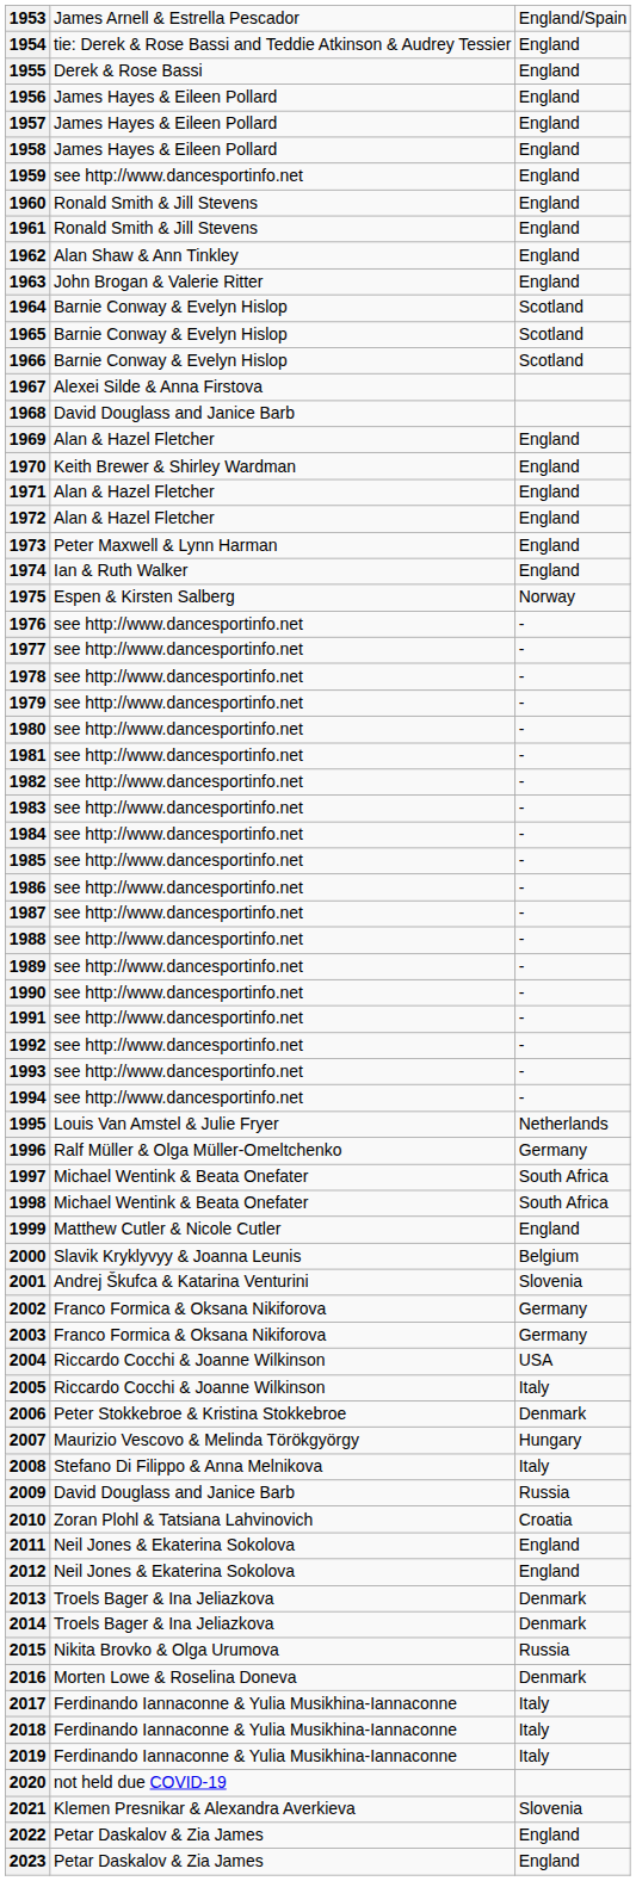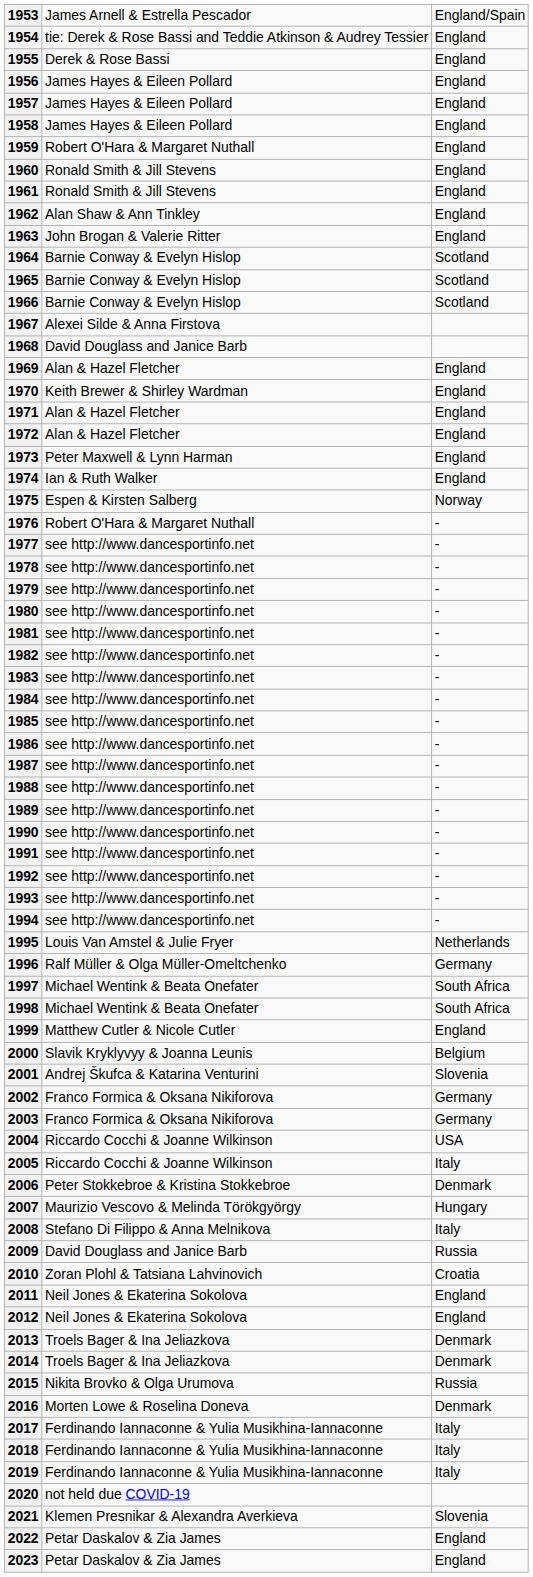 <table class="wikitable">
 <tr>
 <th>1953</th>
 <td>James Arnell & Estrella Pescador</td>
 <td>England/Spain</td>
 </tr>
 <tr>
 <th>1954</th>
 <td>tie: Derek & Rose Bassi and Teddie Atkinson & Audrey Tessier</td>
 <td>England</td>
 </tr>
 <tr>
 <th>1955</th>
 <td>Derek & Rose Bassi</td>
 <td>England</td>
 </tr>
 <tr>
 <th>1956</th>
 <td>James Hayes & Eileen Pollard</td>
 <td>England</td>
 </tr>
 <tr>
 <th>1957</th>
 <td>James Hayes & Eileen Pollard</td>
 <td>England</td>
 </tr>
 <tr>
 <th>1958</th>
 <td>James Hayes & Eileen Pollard</td>
 <td>England</td>
 </tr>
 <tr>
 <th>1959</th>
-<td>see http://www.dancesportinfo.net</td>
+<td>Robert O'Hara & Margaret Nuthall</td>
 <td>England</td>
 </tr>
 <tr>
 <th>1960</th>
 <td>Ronald Smith & Jill Stevens</td>
 <td>England</td>
 </tr>
 <tr>
 <th>1961</th>
 <td>Ronald Smith & Jill Stevens</td>
 <td>England</td>
 </tr>
 <tr>
 <th>1962</th>
 <td>Alan Shaw & Ann Tinkley</td>
 <td>England</td>
 </tr>
 <tr>
 <th>1963</th>
 <td>John Brogan & Valerie Ritter</td>
 <td>England</td>
 </tr>
 <tr>
 <th>1964</th>
 <td>Barnie Conway & Evelyn Hislop</td>
 <td>Scotland</td>
 </tr>
 <tr>
 <th>1965</th>
 <td>Barnie Conway & Evelyn Hislop</td>
 <td>Scotland</td>
 </tr>
 <tr>
 <th>1966</th>
 <td>Barnie Conway & Evelyn Hislop</td>
 <td>Scotland</td>
 </tr>
 <tr>
 <th>1967</th>
 <td>Alexei Silde & Anna Firstova</td>
 <td></td>
 </tr>
 <tr>
 <th>1968</th>
 <td>David Douglass and Janice Barb</td>
 <td></td>
 </tr>
 <tr>
 <th>1969</th>
 <td>Alan & Hazel Fletcher</td>
 <td>England</td>
 </tr>
 <tr>
 <th>1970</th>
 <td>Keith Brewer & Shirley Wardman</td>
 <td>England</td>
 </tr>
 <tr>
 <th>1971</th>
 <td>Alan & Hazel Fletcher</td>
 <td>England</td>
 </tr>
 <tr>
 <th>1972</th>
 <td>Alan & Hazel Fletcher</td>
 <td>England</td>
 </tr>
 <tr>
 <th>1973</th>
 <td>Peter Maxwell & Lynn Harman</td>
 <td>England</td>
 </tr>
 <tr>
 <th>1974</th>
 <td>Ian & Ruth Walker</td>
 <td>England</td>
 </tr>
 <tr>
 <th>1975</th>
 <td>Espen & Kirsten Salberg</td>
 <td>Norway</td>
 </tr>
 <tr>
 <th>1976</th>
-<td>see http://www.dancesportinfo.net</td>
+<td>Robert O'Hara & Margaret Nuthall</td>
 <td>-</td>
 </tr>
 <tr>
 <th>1977</th>
 <td>see http://www.dancesportinfo.net</td>
 <td>-</td>
 </tr>
 <tr>
 <th>1978</th>
 <td>see http://www.dancesportinfo.net</td>
 <td>-</td>
 </tr>
 <tr>
 <th>1979</th>
 <td>see http://www.dancesportinfo.net</td>
 <td>-</td>
 </tr>
 <tr>
 <th>1980</th>
 <td>see http://www.dancesportinfo.net</td>
 <td>-</td>
 </tr>
 <tr>
 <th>1981</th>
 <td>see http://www.dancesportinfo.net</td>
 <td>-</td>
 </tr>
 <tr>
 <th>1982</th>
 <td>see http://www.dancesportinfo.net</td>
 <td>-</td>
 </tr>
 <tr>
 <th>1983</th>
 <td>see http://www.dancesportinfo.net</td>
 <td>-</td>
 </tr>
 <tr>
 <th>1984</th>
 <td>see http://www.dancesportinfo.net</td>
 <td>-</td>
 </tr>
 <tr>
 <th>1985</th>
 <td>see http://www.dancesportinfo.net</td>
 <td>-</td>
 </tr>
 <tr>
 <th>1986</th>
 <td>see http://www.dancesportinfo.net</td>
 <td>-</td>
 </tr>
 <tr>
 <th>1987</th>
 <td>see http://www.dancesportinfo.net</td>
 <td>-</td>
 </tr>
 <tr>
 <th>1988</th>
 <td>see http://www.dancesportinfo.net</td>
 <td>-</td>
 </tr>
 <tr>
 <th>1989</th>
 <td>see http://www.dancesportinfo.net</td>
 <td>-</td>
 </tr>
 <tr>
 <th>1990</th>
 <td>see http://www.dancesportinfo.net</td>
 <td>-</td>
 </tr>
 <tr>
 <th>1991</th>
 <td>see http://www.dancesportinfo.net</td>
 <td>-</td>
 </tr>
 <tr>
 <th>1992</th>
 <td>see http://www.dancesportinfo.net</td>
 <td>-</td>
 </tr>
 <tr>
 <th>1993</th>
 <td>see http://www.dancesportinfo.net</td>
 <td>-</td>
 </tr>
 <tr>
 <th>1994</th>
 <td>see http://www.dancesportinfo.net</td>
 <td>-</td>
 </tr>
 <tr>
 <th>1995</th>
 <td>Louis Van Amstel & Julie Fryer</td>
 <td>Netherlands</td>
 </tr>
 <tr>
 <th>1996</th>
 <td>Ralf Müller & Olga Müller-Omeltchenko</td>
 <td>Germany</td>
 </tr>
 <tr>
 <th>1997</th>
 <td>Michael Wentink & Beata Onefater</td>
 <td>South Africa</td>
 </tr>
 <tr>
 <th>1998</th>
 <td>Michael Wentink & Beata Onefater</td>
 <td>South Africa</td>
 </tr>
 <tr>
 <th>1999</th>
 <td>Matthew Cutler & Nicole Cutler</td>
 <td>England</td>
 </tr>
 <tr>
 <th>2000</th>
 <td>Slavik Kryklyvyy & Joanna Leunis</td>
 <td>Belgium</td>
 </tr>
 <tr>
 <th>2001</th>
 <td>Andrej Škufca & Katarina Venturini</td>
 <td>Slovenia</td>
 </tr>
 <tr>
 <th>2002</th>
 <td>Franco Formica &  Oksana Nikiforova</td>
 <td>Germany</td>
 </tr>
 <tr>
 <th>2003</th>
 <td>Franco Formica &  Oksana Nikiforova</td>
 <td>Germany</td>
 </tr>
 <tr>
 <th>2004</th>
 <td>Riccardo Cocchi & Joanne Wilkinson</td>
 <td>USA</td>
 </tr>
 <tr>
 <th>2005</th>
 <td>Riccardo Cocchi & Joanne Wilkinson</td>
 <td>Italy</td>
 </tr>
 <tr>
 <th>2006</th>
 <td>Peter Stokkebroe & Kristina Stokkebroe</td>
 <td>Denmark</td>
 </tr>
 <tr>
 <th>2007</th>
 <td>Maurizio Vescovo & Melinda Törökgyörgy</td>
 <td>Hungary</td>
 </tr>
 <tr>
 <th>2008</th>
 <td>Stefano Di Filippo & Anna Melnikova</td>
 <td>Italy</td>
 </tr>
 <tr>
 <th>2009</th>
 <td>David Douglass and Janice Barb</td>
 <td>Russia</td>
 </tr>
 <tr>
 <th>2010</th>
 <td>Zoran Plohl & Tatsiana Lahvinovich</td>
 <td>Croatia</td>
 </tr>
 <tr>
 <th>2011</th>
 <td>Neil Jones & Ekaterina Sokolova</td>
 <td>England</td>
 </tr>
 <tr>
 <th>2012</th>
 <td>Neil Jones & Ekaterina Sokolova</td>
 <td>England</td>
 </tr>
 <tr>
 <th>2013</th>
 <td>Troels Bager & Ina Jeliazkova</td>
 <td>Denmark</td>
 </tr>
 <tr>
 <th>2014</th>
 <td>Troels Bager & Ina Jeliazkova</td>
 <td>Denmark</td>
 </tr>
 <tr>
 <th>2015</th>
 <td>Nikita Brovko & Olga Urumova</td>
 <td>Russia</td>
 </tr>
 <tr>
 <th>2016</th>
 <td>Morten Lowe & Roselina Doneva</td>
 <td>Denmark</td>
 </tr>
 <tr>
 <th>2017</th>
 <td>Ferdinando Iannaconne & Yulia Musikhina-Iannaconne</td>
 <td>Italy</td>
 </tr>
 <tr>
 <th>2018</th>
 <td>Ferdinando Iannaconne & Yulia Musikhina-Iannaconne</td>
 <td>Italy</td>
 </tr>
 <tr>
 <th>2019</th>
 <td>Ferdinando Iannaconne & Yulia Musikhina-Iannaconne</td>
 <td>Italy</td>
 </tr>
 <tr>
 <th>2020</th>
 <td>not held due <a href='#'>COVID-19</a></td>
 <td></td>
 </tr>
 <tr>
 <th>2021</th>
 <td>Klemen Presnikar & Alexandra Averkieva</td>
 <td>Slovenia</td>
 </tr>
 <tr>
 <th>2022</th>
 <td>Petar Daskalov & Zia James</td>
 <td>England</td>
 </tr>
 <tr>
 <th>2023</th>
 <td>Petar Daskalov & Zia James</td>
 <td>England</td>
 </tr>
 </table>
